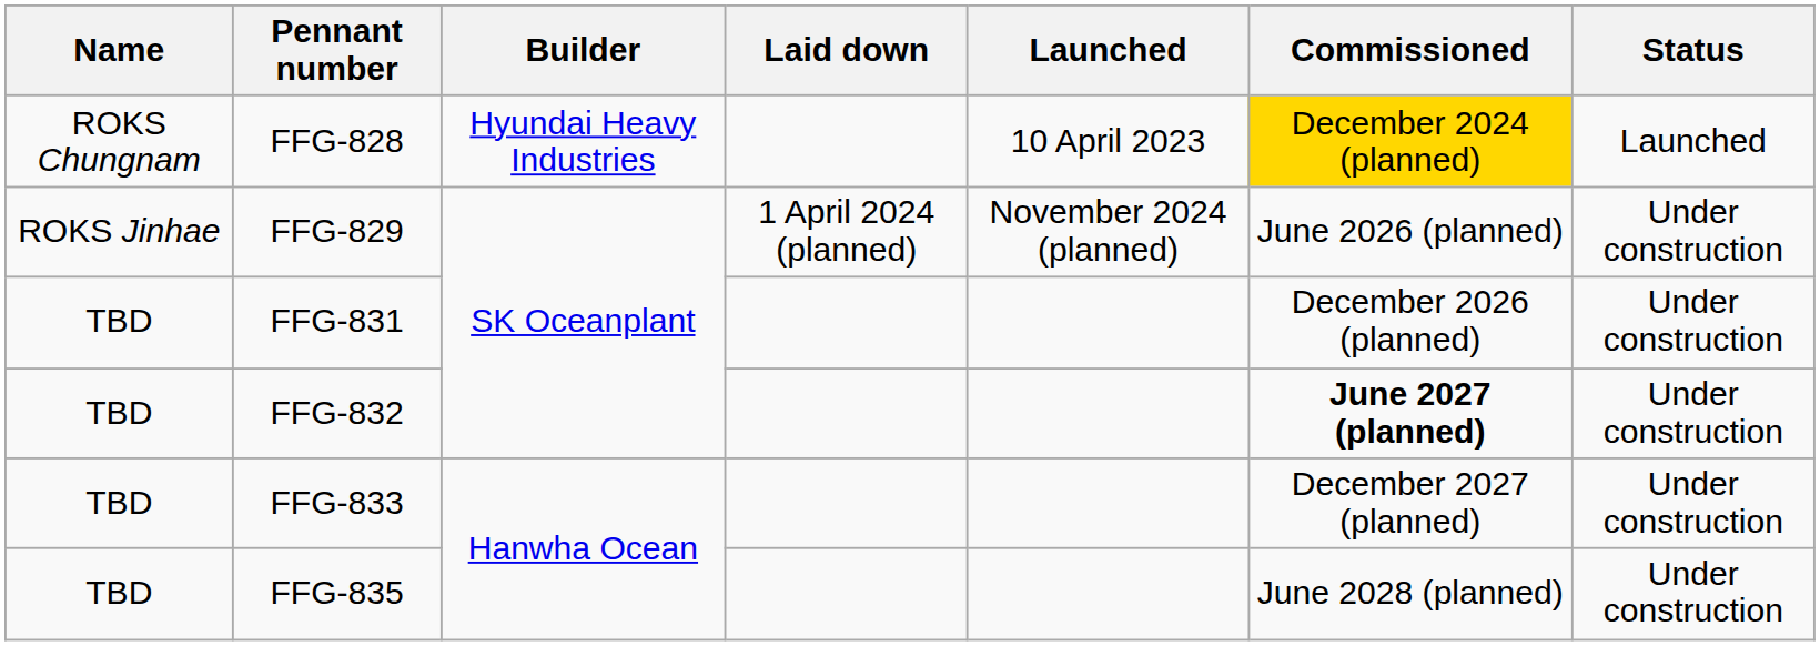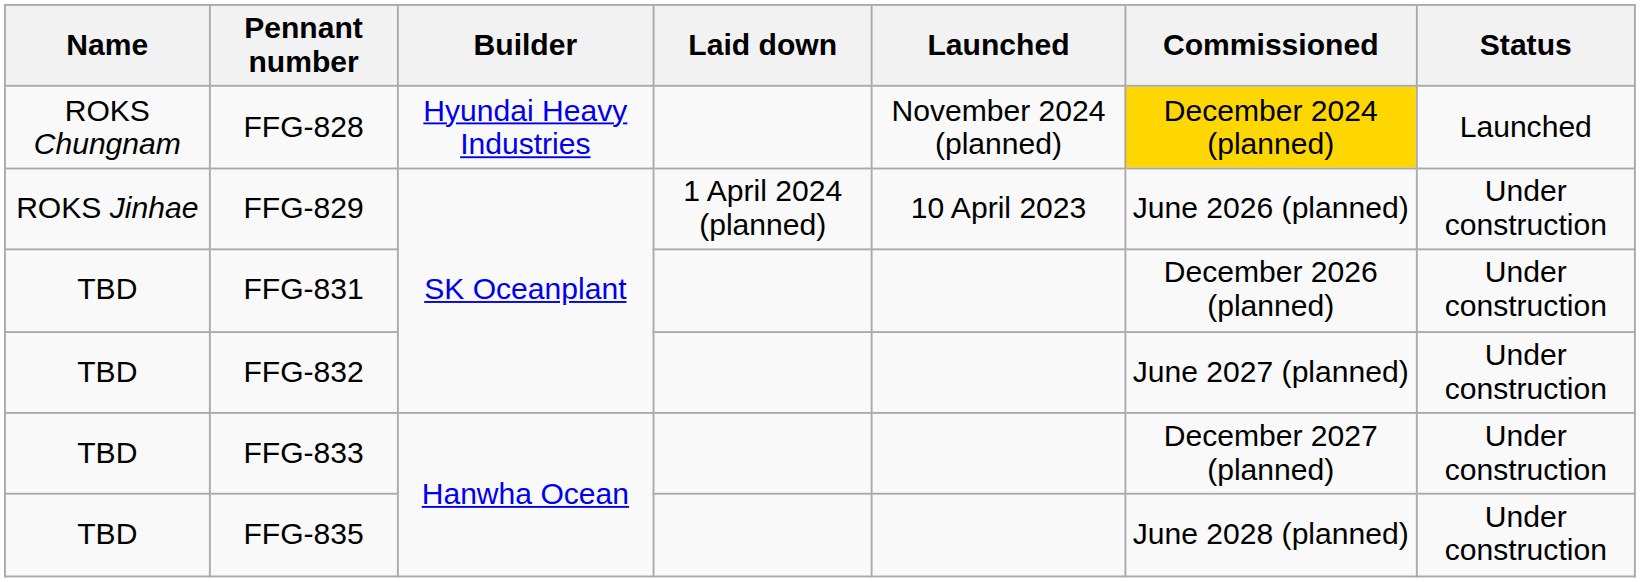 <table class="wikitable" style="text-align:center;">
 <tr>
 <th>Name</th>
 <th>Pennant number</th>
 <th>Builder</th>
 <th>Laid down</th>
 <th>Launched</th>
 <th>Commissioned</th>
 <th>Status</th>
 </tr>
 <tr>
 <td>ROKS <em>Chungnam</em></td>
 <td>FFG-828</td>
 <td><a href='#'>Hyundai Heavy Industries</a></td>
 <td></td>
-<td>10 April 2023</td>
+<td>November 2024 (planned)</td>
 <td style="background: gold;">December 2024 (planned)</td>
 <td>Launched</td>
 </tr>
 <tr>
 <td>ROKS <em>Jinhae</em></td>
 <td>FFG-829</td>
 <td rowspan=3><a href='#'>SK Oceanplant</a></td>
 <td>1 April 2024 (planned)</td>
-<td>November 2024 (planned)</td>
+<td>10 April 2023</td>
 <td>June 2026 (planned)</td>
 <td>Under construction</td>
 </tr>
 <tr>
 <td>TBD</td>
 <td>FFG-831</td>
 <td></td>
 <td></td>
 <td>December 2026 (planned)</td>
 <td>Under construction</td>
 </tr>
 <tr>
 <td>TBD</td>
 <td>FFG-832</td>
 <td></td>
 <td></td>
-<td><strong>June 2027 (planned)</strong></td>
+<td>June 2027 (planned)</td>
 <td>Under construction</td>
 </tr>
 <tr>
 <td>TBD</td>
 <td>FFG-833</td>
 <td rowspan=2><a href='#'>Hanwha Ocean</a></td>
 <td></td>
 <td></td>
 <td>December 2027 (planned)</td>
 <td>Under construction</td>
 </tr>
 <tr>
 <td>TBD</td>
 <td>FFG-835</td>
 <td></td>
 <td></td>
 <td>June 2028 (planned)</td>
 <td>Under construction</td>
 </tr>
 </table>
